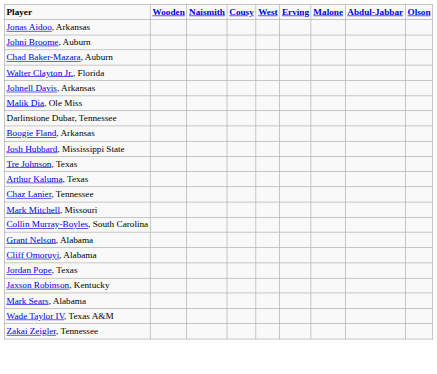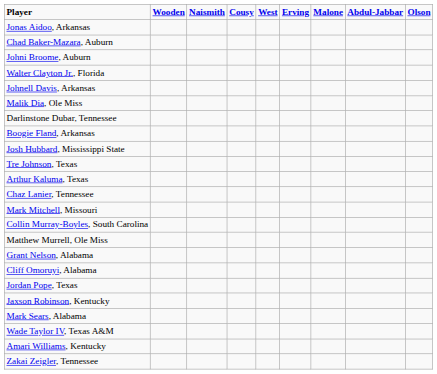 <table class="wikitable" style="white-space:nowrap; font-size:90%;">
 <tr>
 <td><strong>Player</strong></td>
 <td><strong><a href='#'>Wooden</a></strong></td>
 <td><strong><a href='#'>Naismith</a></strong></td>
 <td><strong><a href='#'>Cousy</a></strong></td>
 <td><strong><a href='#'>West</a></strong></td>
 <td><strong><a href='#'>Erving</a></strong></td>
 <td><strong><a href='#'>Malone</a></strong></td>
 <td><strong><a href='#'>Abdul-Jabbar</a></strong></td>
 <td><strong><a href='#'>Olson</a></strong></td>
 </tr>
 <tr>
 <td><a href='#'>Jonas Aidoo</a>, Arkansas</td>
 <td></td>
 <td></td>
 <td></td>
 <td></td>
 <td></td>
 <td></td>
 <td></td>
 <td></td>
 </tr>
 <tr>
-<td><a href='#'>Johni Broome</a>, Auburn</td>
+<td><a href='#'>Chad Baker-Mazara</a>, Auburn</td>
 <td></td>
 <td></td>
 <td></td>
 <td></td>
 <td></td>
 <td></td>
 <td></td>
 <td></td>
 </tr>
 <tr>
-<td><a href='#'>Chad Baker-Mazara</a>, Auburn</td>
+<td><a href='#'>Johni Broome</a>, Auburn</td>
 <td></td>
 <td></td>
 <td></td>
 <td></td>
 <td></td>
 <td></td>
 <td></td>
 <td></td>
 </tr>
 <tr>
 <td><a href='#'>Walter Clayton Jr.</a>, Florida</td>
 <td></td>
 <td></td>
 <td></td>
 <td></td>
 <td></td>
 <td></td>
 <td></td>
 <td></td>
 </tr>
 <tr>
 <td><a href='#'>Johnell Davis</a>, Arkansas</td>
 <td></td>
 <td></td>
 <td></td>
 <td></td>
 <td></td>
 <td></td>
 <td></td>
 <td></td>
 </tr>
 <tr>
 <td><a href='#'>Malik Dia</a>, Ole Miss</td>
 <td></td>
 <td></td>
 <td></td>
 <td></td>
 <td></td>
 <td></td>
 <td></td>
 <td></td>
 </tr>
 <tr>
 <td>Darlinstone Dubar, Tennessee</td>
 <td></td>
 <td></td>
 <td></td>
 <td></td>
 <td></td>
 <td></td>
 <td></td>
 <td></td>
 </tr>
 <tr>
 <td><a href='#'>Boogie Fland</a>, Arkansas</td>
 <td></td>
 <td></td>
 <td></td>
 <td></td>
 <td></td>
 <td></td>
 <td></td>
 <td></td>
 </tr>
 <tr>
 <td><a href='#'>Josh Hubbard</a>, Mississippi State</td>
 <td></td>
 <td></td>
 <td></td>
 <td></td>
 <td></td>
 <td></td>
 <td></td>
 <td></td>
 </tr>
 <tr>
 <td><a href='#'>Tre Johnson</a>, Texas</td>
 <td></td>
 <td></td>
 <td></td>
 <td></td>
 <td></td>
 <td></td>
 <td></td>
 <td></td>
 </tr>
 <tr>
 <td><a href='#'>Arthur Kaluma</a>, Texas</td>
 <td></td>
 <td></td>
 <td></td>
 <td></td>
 <td></td>
 <td></td>
 <td></td>
 <td></td>
 </tr>
 <tr>
 <td><a href='#'>Chaz Lanier</a>, Tennessee</td>
 <td></td>
 <td></td>
 <td></td>
 <td></td>
 <td></td>
 <td></td>
 <td></td>
 <td></td>
 </tr>
 <tr>
 <td><a href='#'>Mark Mitchell</a>, Missouri</td>
 <td></td>
 <td></td>
 <td></td>
 <td></td>
 <td></td>
 <td></td>
 <td></td>
 <td></td>
 </tr>
 <tr>
 <td><a href='#'>Collin Murray-Boyles</a>, South Carolina</td>
 <td></td>
 <td></td>
 <td></td>
 <td></td>
 <td></td>
 <td></td>
 <td></td>
 <td></td>
 </tr>
 <tr>
+<td>Matthew Murrell, Ole Miss</td>
+<td></td>
+<td></td>
+<td></td>
+<td></td>
+<td></td>
+<td></td>
+<td></td>
+<td></td>
+</tr>
+<tr>
 <td><a href='#'>Grant Nelson</a>, Alabama</td>
 <td></td>
 <td></td>
 <td></td>
 <td></td>
 <td></td>
 <td></td>
 <td></td>
 <td></td>
 </tr>
 <tr>
 <td><a href='#'>Cliff Omoruyi</a>, Alabama</td>
 <td></td>
 <td></td>
 <td></td>
 <td></td>
 <td></td>
 <td></td>
 <td></td>
 <td></td>
 </tr>
 <tr>
 <td><a href='#'>Jordan Pope</a>, Texas</td>
 <td></td>
 <td></td>
 <td></td>
 <td></td>
 <td></td>
 <td></td>
 <td></td>
 <td></td>
 </tr>
 <tr>
 <td><a href='#'>Jaxson Robinson</a>, Kentucky</td>
 <td></td>
 <td></td>
 <td></td>
 <td></td>
 <td></td>
 <td></td>
 <td></td>
 <td></td>
 </tr>
 <tr>
 <td><a href='#'>Mark Sears</a>, Alabama</td>
 <td></td>
 <td></td>
 <td></td>
 <td></td>
 <td></td>
 <td></td>
 <td></td>
 <td></td>
 </tr>
 <tr>
 <td><a href='#'>Wade Taylor IV</a>, Texas A&M</td>
 <td></td>
 <td></td>
 <td></td>
 <td></td>
 <td></td>
 <td></td>
 <td></td>
 <td></td>
 </tr>
 <tr>
+<td><a href='#'>Amari Williams</a>, Kentucky</td>
+<td></td>
+<td></td>
+<td></td>
+<td></td>
+<td></td>
+<td></td>
+<td></td>
+<td></td>
+</tr>
+<tr>
 <td><a href='#'>Zakai Zeigler</a>, Tennessee</td>
 <td></td>
 <td></td>
 <td></td>
 <td></td>
 <td></td>
 <td></td>
 <td></td>
 <td></td>
 </tr>
 </table>
